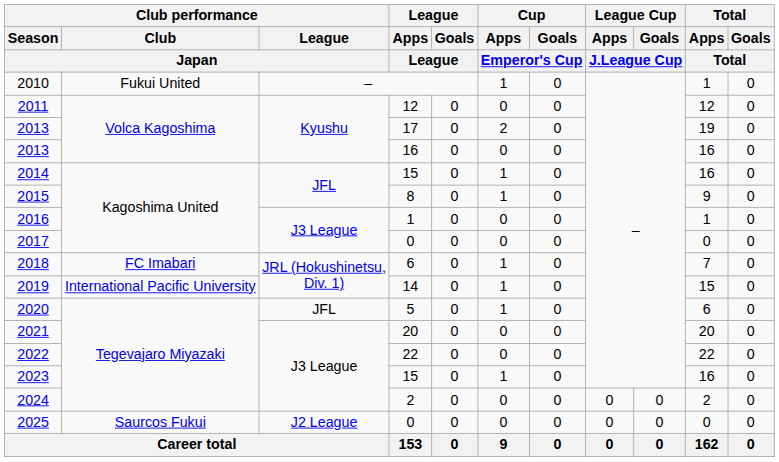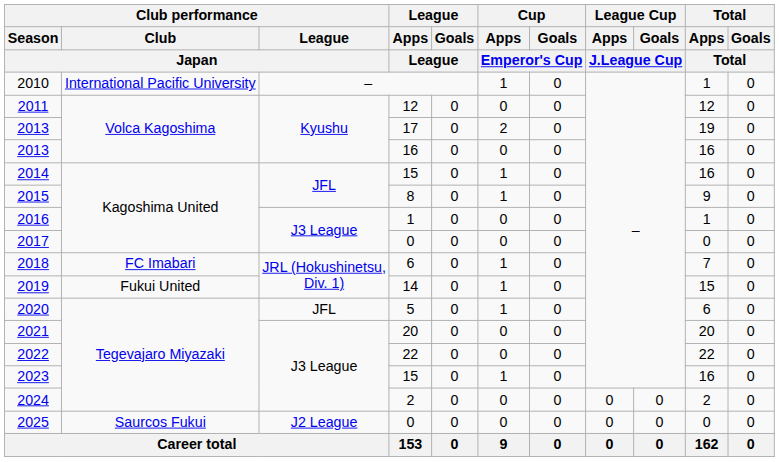 <table class="wikitable" style="text-align:center">
 <tr>
 <th colspan=3>Club performance</th>
 <th colspan=2>League</th>
 <th colspan=2>Cup</th>
 <th colspan=2>League Cup</th>
 <th colspan=2>Total</th>
 </tr>
 <tr>
 <th>Season</th>
 <th>Club</th>
 <th>League</th>
 <th>Apps</th>
 <th>Goals</th>
 <th>Apps</th>
 <th>Goals</th>
 <th>Apps</th>
 <th>Goals</th>
 <th>Apps</th>
 <th>Goals</th>
 </tr>
 <tr>
 <th colspan=3>Japan</th>
 <th colspan=2>League</th>
 <th colspan=2><a href='#'>Emperor's Cup</a></th>
 <th colspan=2><a href='#'>J.League Cup</a></th>
 <th colspan=2>Total</th>
 </tr>
 <tr>
 <td>2010</td>
-<td>Fukui United</td>
+<td><a href='#'>International Pacific University</a></td>
 <td colspan="3">–</td>
 <td>1</td>
 <td>0</td>
 <td rowspan="14" colspan="2">–</td>
 <td>1</td>
 <td>0</td>
 </tr>
 <tr>
 <td><a href='#'>2011</a></td>
 <td rowspan="3"><a href='#'>Volca Kagoshima</a></td>
 <td rowspan="3"><a href='#'>Kyushu</a></td>
 <td>12</td>
 <td>0</td>
 <td>0</td>
 <td>0</td>
 <td>12</td>
 <td>0</td>
 </tr>
 <tr>
 <td><a href='#'>2013</a></td>
 <td>17</td>
 <td>0</td>
 <td>2</td>
 <td>0</td>
 <td>19</td>
 <td>0</td>
 </tr>
 <tr>
 <td><a href='#'>2013</a></td>
 <td>16</td>
 <td>0</td>
 <td>0</td>
 <td>0</td>
 <td>16</td>
 <td>0</td>
 </tr>
 <tr>
 <td><a href='#'>2014</a></td>
 <td rowspan="4">Kagoshima United</td>
 <td rowspan="2"><a href='#'>JFL</a></td>
 <td>15</td>
 <td>0</td>
 <td>1</td>
 <td>0</td>
 <td>16</td>
 <td>0</td>
 </tr>
 <tr>
 <td><a href='#'>2015</a></td>
 <td>8</td>
 <td>0</td>
 <td>1</td>
 <td>0</td>
 <td>9</td>
 <td>0</td>
 </tr>
 <tr>
 <td><a href='#'>2016</a></td>
 <td rowspan="2"><a href='#'>J3 League</a></td>
 <td>1</td>
 <td>0</td>
 <td>0</td>
 <td>0</td>
 <td>1</td>
 <td>0</td>
 </tr>
 <tr>
 <td><a href='#'>2017</a></td>
 <td>0</td>
 <td>0</td>
 <td>0</td>
 <td>0</td>
 <td>0</td>
 <td>0</td>
 </tr>
 <tr>
 <td><a href='#'>2018</a></td>
 <td><a href='#'>FC Imabari</a></td>
 <td rowspan="2"><a href='#'>JRL (Hokushinetsu,<br>Div. 1)</a></td>
 <td>6</td>
 <td>0</td>
 <td>1</td>
 <td>0</td>
 <td>7</td>
 <td>0</td>
 </tr>
 <tr>
 <td><a href='#'>2019</a></td>
-<td><a href='#'>International Pacific University</a></td>
+<td>Fukui United</td>
 <td>14</td>
 <td>0</td>
 <td>1</td>
 <td>0</td>
 <td>15</td>
 <td>0</td>
 </tr>
 <tr>
 <td><a href='#'>2020</a></td>
 <td rowspan="5"><a href='#'>Tegevajaro Miyazaki</a></td>
 <td>JFL</td>
 <td>5</td>
 <td>0</td>
 <td>1</td>
 <td>0</td>
 <td>6</td>
 <td>0</td>
 </tr>
 <tr>
 <td><a href='#'>2021</a></td>
 <td rowspan="4">J3 League</td>
 <td>20</td>
 <td>0</td>
 <td>0</td>
 <td>0</td>
 <td>20</td>
 <td>0</td>
 </tr>
 <tr>
 <td><a href='#'>2022</a></td>
 <td>22</td>
 <td>0</td>
 <td>0</td>
 <td>0</td>
 <td>22</td>
 <td>0</td>
 </tr>
 <tr>
 <td><a href='#'>2023</a></td>
 <td>15</td>
 <td>0</td>
 <td>1</td>
 <td>0</td>
 <td>16</td>
 <td>0</td>
 </tr>
 <tr>
 <td><a href='#'>2024</a></td>
 <td>2</td>
 <td>0</td>
 <td>0</td>
 <td>0</td>
 <td>0</td>
 <td>0</td>
 <td>2</td>
 <td>0</td>
 </tr>
 <tr>
 <td><a href='#'>2025</a></td>
 <td><a href='#'>Saurcos Fukui</a></td>
 <td><a href='#'>J2 League</a></td>
 <td>0</td>
 <td>0</td>
 <td>0</td>
 <td>0</td>
 <td>0</td>
 <td>0</td>
 <td>0</td>
 <td>0</td>
 </tr>
 <tr>
 <th colspan=3>Career total</th>
 <th>153</th>
 <th>0</th>
 <th>9</th>
 <th>0</th>
 <th>0</th>
 <th>0</th>
 <th>162</th>
 <th>0</th>
 </tr>
 </table>
